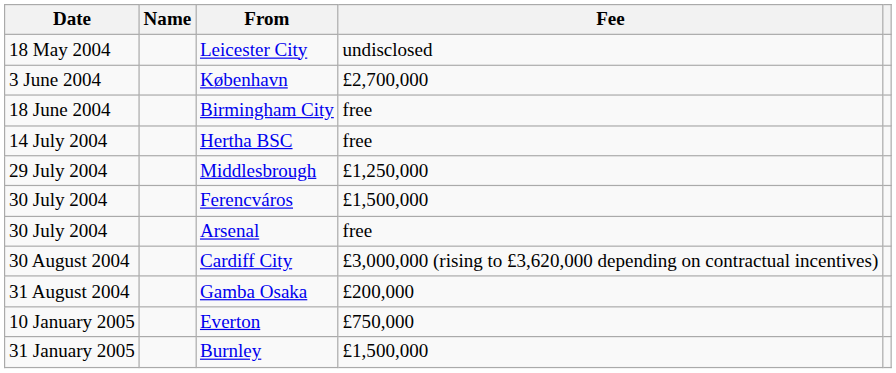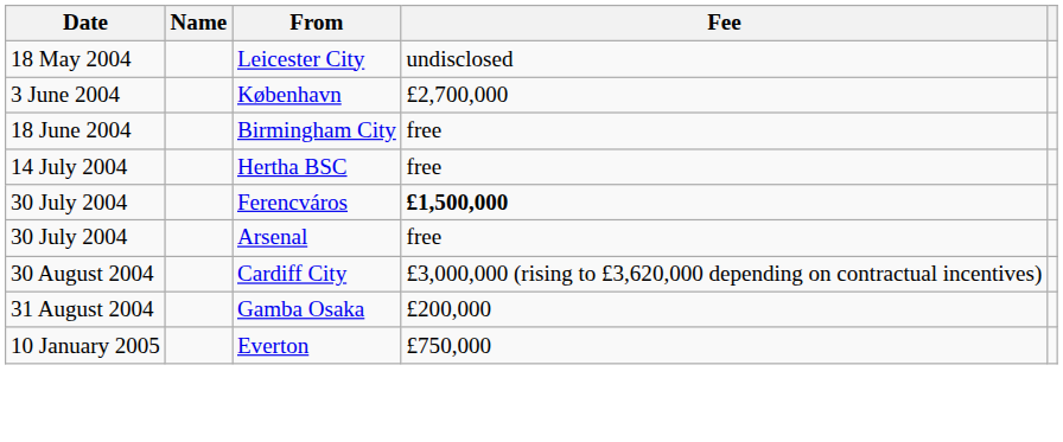 <table class="wikitable">
 <tr>
 <th scope=col>Date</th>
 <th scope=col>Name</th>
 <th scope=col>From</th>
 <th scope=col>Fee</th>
 <th scope=col></th>
 </tr>
 <tr>
 <td>18 May 2004</td>
 <td></td>
 <td><a href='#'>Leicester City</a></td>
 <td>undisclosed</td>
 <td></td>
 </tr>
 <tr>
 <td>3 June 2004</td>
 <td></td>
 <td><a href='#'>København</a></td>
 <td>£2,700,000</td>
 <td></td>
 </tr>
 <tr>
 <td>18 June 2004</td>
 <td></td>
 <td><a href='#'>Birmingham City</a></td>
 <td>free</td>
 <td></td>
 </tr>
 <tr>
 <td>14 July 2004</td>
 <td></td>
 <td><a href='#'>Hertha BSC</a></td>
 <td>free</td>
 <td></td>
 </tr>
 <tr>
-<td>29 July 2004</td>
-<td></td>
-<td><a href='#'>Middlesbrough</a></td>
-<td>£1,250,000</td>
-<td></td>
-</tr>
-<tr>
 <td>30 July 2004</td>
 <td></td>
 <td><a href='#'>Ferencváros</a></td>
-<td>£1,500,000</td>
+<td><strong>£1,500,000</strong></td>
 <td></td>
 </tr>
 <tr>
 <td>30 July 2004</td>
 <td></td>
 <td><a href='#'>Arsenal</a></td>
 <td>free</td>
 <td></td>
 </tr>
 <tr>
 <td>30 August 2004</td>
 <td></td>
 <td><a href='#'>Cardiff City</a></td>
 <td>£3,000,000 (rising to £3,620,000 depending on contractual incentives)</td>
 <td></td>
 </tr>
 <tr>
 <td>31 August 2004</td>
 <td></td>
 <td><a href='#'>Gamba Osaka</a></td>
 <td>£200,000</td>
 <td></td>
 </tr>
 <tr>
 <td>10 January 2005</td>
 <td></td>
 <td><a href='#'>Everton</a></td>
 <td>£750,000</td>
 <td></td>
 </tr>
-<tr>
-<td>31 January 2005</td>
-<td></td>
-<td><a href='#'>Burnley</a></td>
-<td>£1,500,000</td>
-<td></td>
-</tr>
 </table>
